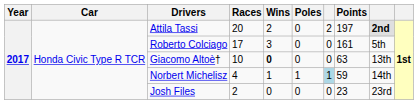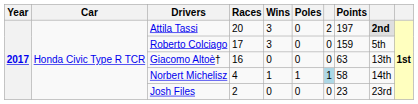 <table class="wikitable" style="font-size:95%">
 <tr>
 <th>Year</th>
 <th>Car</th>
 <th>Drivers</th>
 <th>Races</th>
 <th>Wins</th>
 <th>Poles</th>
 <th></th>
 <th>Points</th>
 <th></th>
 <th></th>
 </tr>
 <tr>
 <th rowspan="5"><a href='#'>2017</a></th>
 <td rowspan="5"><a href='#'>Honda Civic Type R TCR</a></td>
 <td> <a href='#'>Attila Tassi</a></td>
 <td>20</td>
-<td>2</td>
+<td>3</td>
 <td>0</td>
 <td>2</td>
 <td>197</td>
 <td style="background:#DFDFDF;"><strong>2nd</strong></td>
 <td rowspan="5" style="background:#FFFFBF;"><strong>1st</strong></td>
 </tr>
 <tr>
 <td> <a href='#'>Roberto Colciago</a></td>
 <td>17</td>
 <td>3</td>
 <td>0</td>
 <td>0</td>
-<td>161</td>
+<td>159</td>
 <td>5th</td>
 </tr>
 <tr>
 <td> <a href='#'>Giacomo Altoè</a>†</td>
-<td>10</td>
-<td><strong>0</strong></td>
+<td>16</td>
+<td>0</td>
 <td>0</td>
 <td>0</td>
 <td>63</td>
 <td>13th</td>
 </tr>
 <tr>
 <td> <a href='#'>Norbert Michelisz</a></td>
 <td>4</td>
 <td>1</td>
 <td>1</td>
 <td style="background: lightblue;">1</td>
-<td>59</td>
+<td>58</td>
 <td>14th</td>
 </tr>
 <tr>
 <td> <a href='#'>Josh Files</a></td>
 <td>2</td>
 <td>0</td>
 <td>0</td>
 <td>0</td>
 <td>23</td>
 <td>23rd</td>
 </tr>
 </table>
